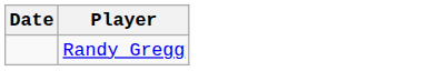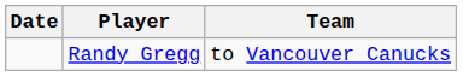 <table class="wikitable">
 <tr>
 <th>Date</th>
 <th>Player</th>
+<th>Team</th>
 </tr>
 <tr>
 <td></td>
 <td><a href='#'>Randy Gregg</a></td>
+<td>to <a href='#'>Vancouver Canucks</a></td>
 </tr>
 </table>
